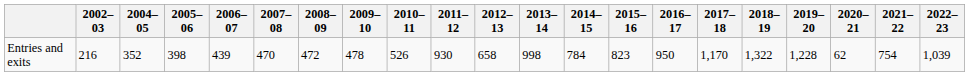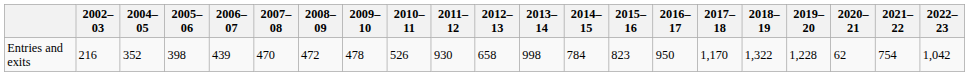 <table class="wikitable">
 <tr>
 <th></th>
 <th>2002–03</th>
 <th>2004–05</th>
 <th>2005–06</th>
 <th>2006–07</th>
 <th>2007–08</th>
 <th>2008–09</th>
 <th>2009–10</th>
 <th>2010–11</th>
 <th>2011–12</th>
 <th>2012–13</th>
 <th>2013–14</th>
 <th>2014–15</th>
 <th>2015–16</th>
 <th>2016–17</th>
 <th>2017–18</th>
 <th>2018–19</th>
 <th>2019–20</th>
 <th>2020–21</th>
 <th>2021–22</th>
 <th>2022–23</th>
 </tr>
 <tr>
 <td>Entries and exits</td>
 <td>216</td>
 <td>352</td>
 <td>398</td>
 <td>439</td>
 <td>470</td>
 <td>472</td>
 <td>478</td>
 <td>526</td>
 <td>930</td>
 <td>658</td>
 <td>998</td>
 <td>784</td>
 <td>823</td>
 <td>950</td>
 <td>1,170</td>
 <td>1,322</td>
 <td>1,228</td>
 <td>62</td>
 <td>754</td>
-<td>1,039</td>
+<td>1,042</td>
 </tr>
 </table>
